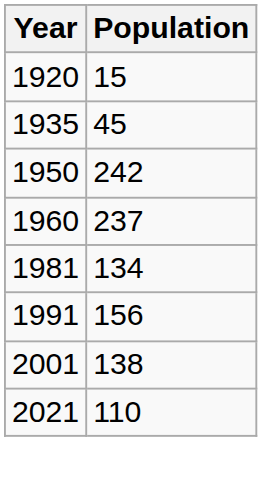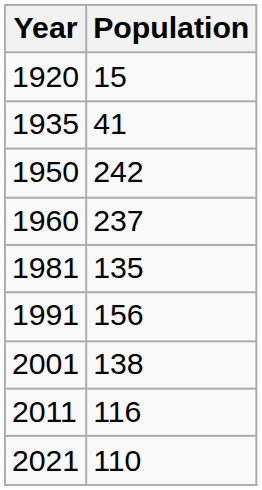 <table class=wikitable>
 <tr>
 <th>Year</th>
 <th>Population</th>
 </tr>
 <tr>
 <td>1920</td>
 <td>15</td>
 </tr>
 <tr>
 <td>1935</td>
-<td>45</td>
+<td>41</td>
 </tr>
 <tr>
 <td>1950</td>
 <td>242</td>
 </tr>
 <tr>
 <td>1960</td>
 <td>237</td>
 </tr>
 <tr>
 <td>1981</td>
-<td>134</td>
+<td>135</td>
 </tr>
 <tr>
 <td>1991</td>
 <td>156</td>
 </tr>
 <tr>
 <td>2001</td>
 <td>138</td>
 </tr>
 <tr>
+<td>2011</td>
+<td>116</td>
+</tr>
+<tr>
 <td>2021</td>
 <td>110</td>
 </tr>
 </table>
